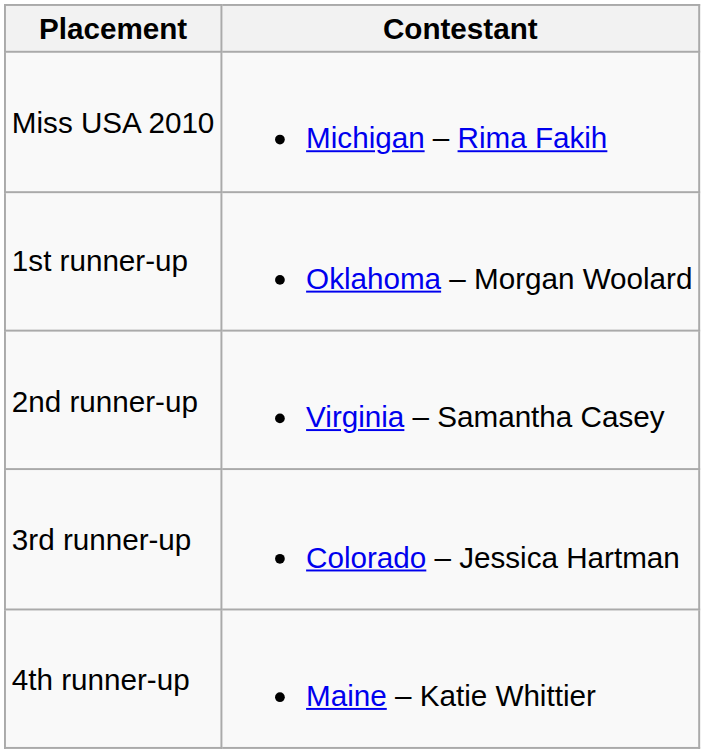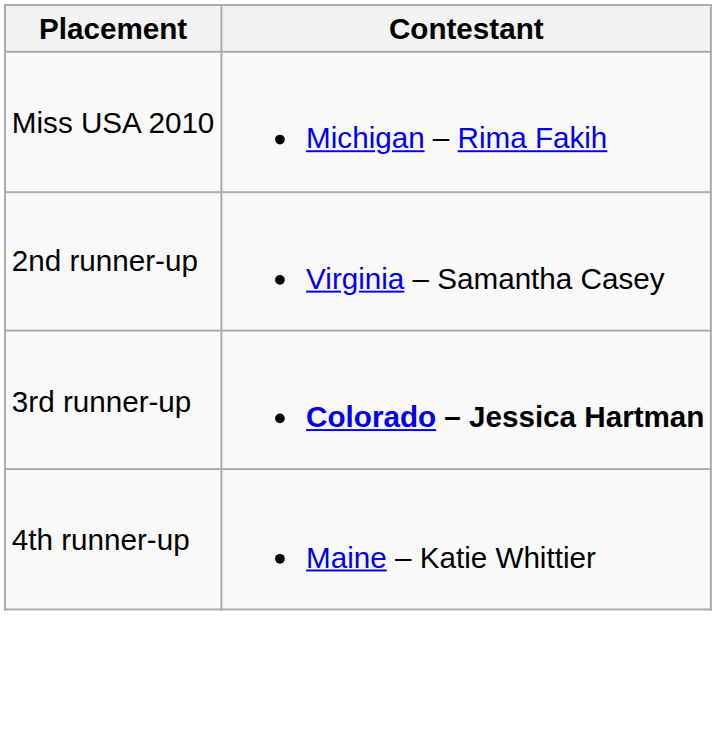 <table class="wikitable sortable" style="font-size: 95%;">
 <tr>
 <th>Placement</th>
 <th>Contestant</th>
 </tr>
 <tr>
 <td>Miss USA 2010</td>
 <td><br><ul><li><a href='#'>Michigan</a> – <a href='#'>Rima Fakih</a></li></ul></td>
 </tr>
 <tr>
-<td>1st runner-up</td>
-<td><br><ul><li><a href='#'>Oklahoma</a> – Morgan Woolard</li></ul></td>
-</tr>
-<tr>
 <td>2nd runner-up</td>
 <td><br><ul><li><a href='#'>Virginia</a> – Samantha Casey</li></ul></td>
 </tr>
 <tr>
 <td>3rd runner-up</td>
-<td><br><ul><li><a href='#'>Colorado</a> – Jessica Hartman</li></ul></td>
+<td><strong><br><ul><li><a href='#'>Colorado</a> – Jessica Hartman</li></ul></strong></td>
 </tr>
 <tr>
 <td>4th runner-up</td>
 <td><br><ul><li><a href='#'>Maine</a> – Katie Whittier</li></ul></td>
 </tr>
 </table>
